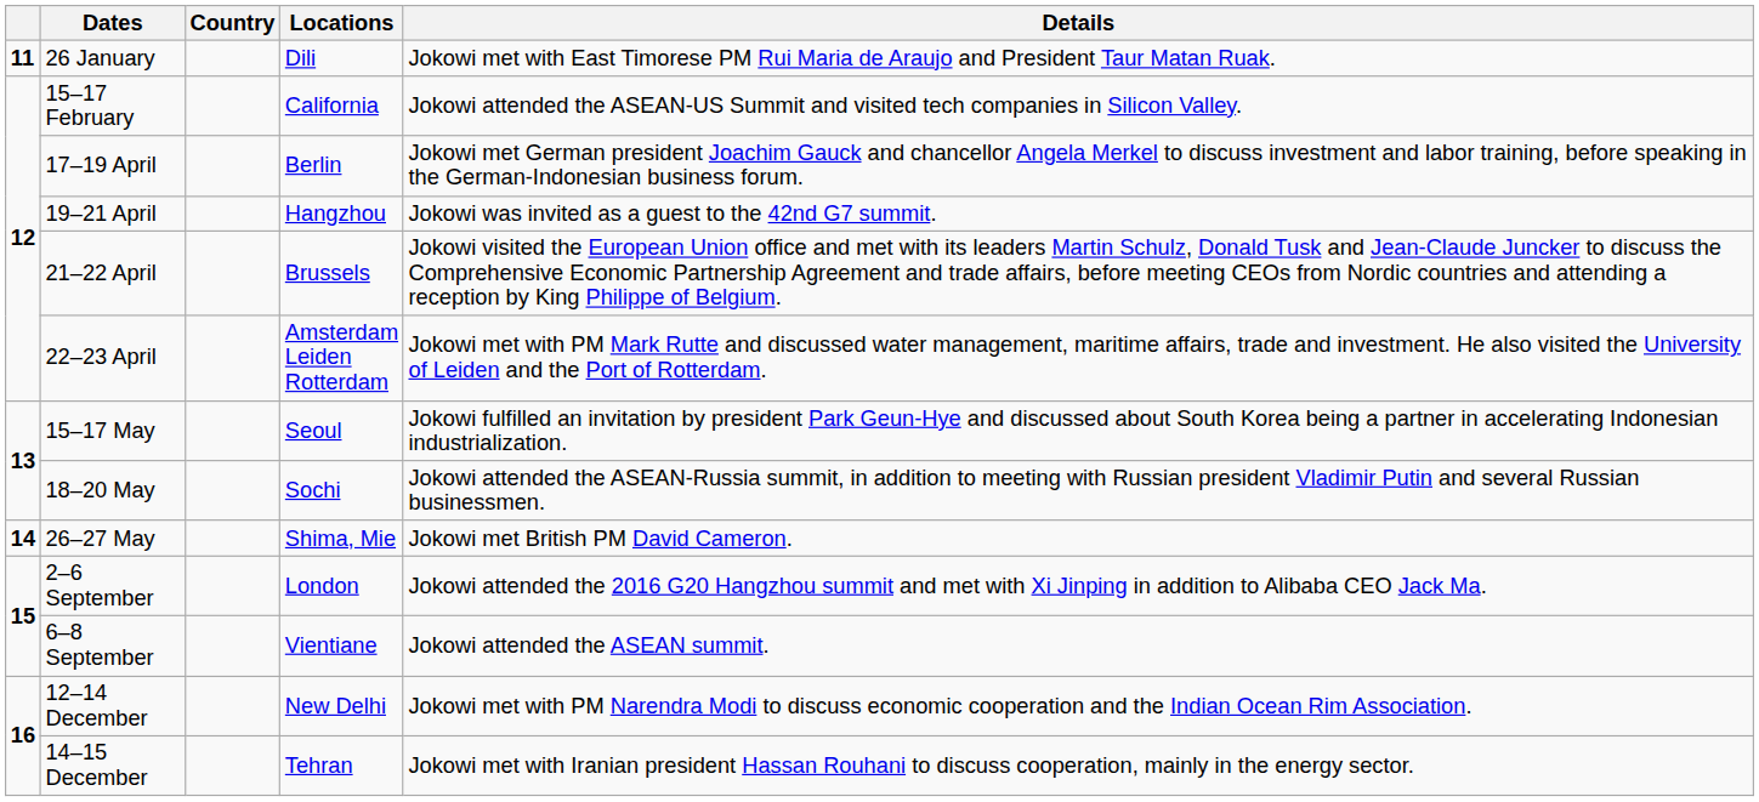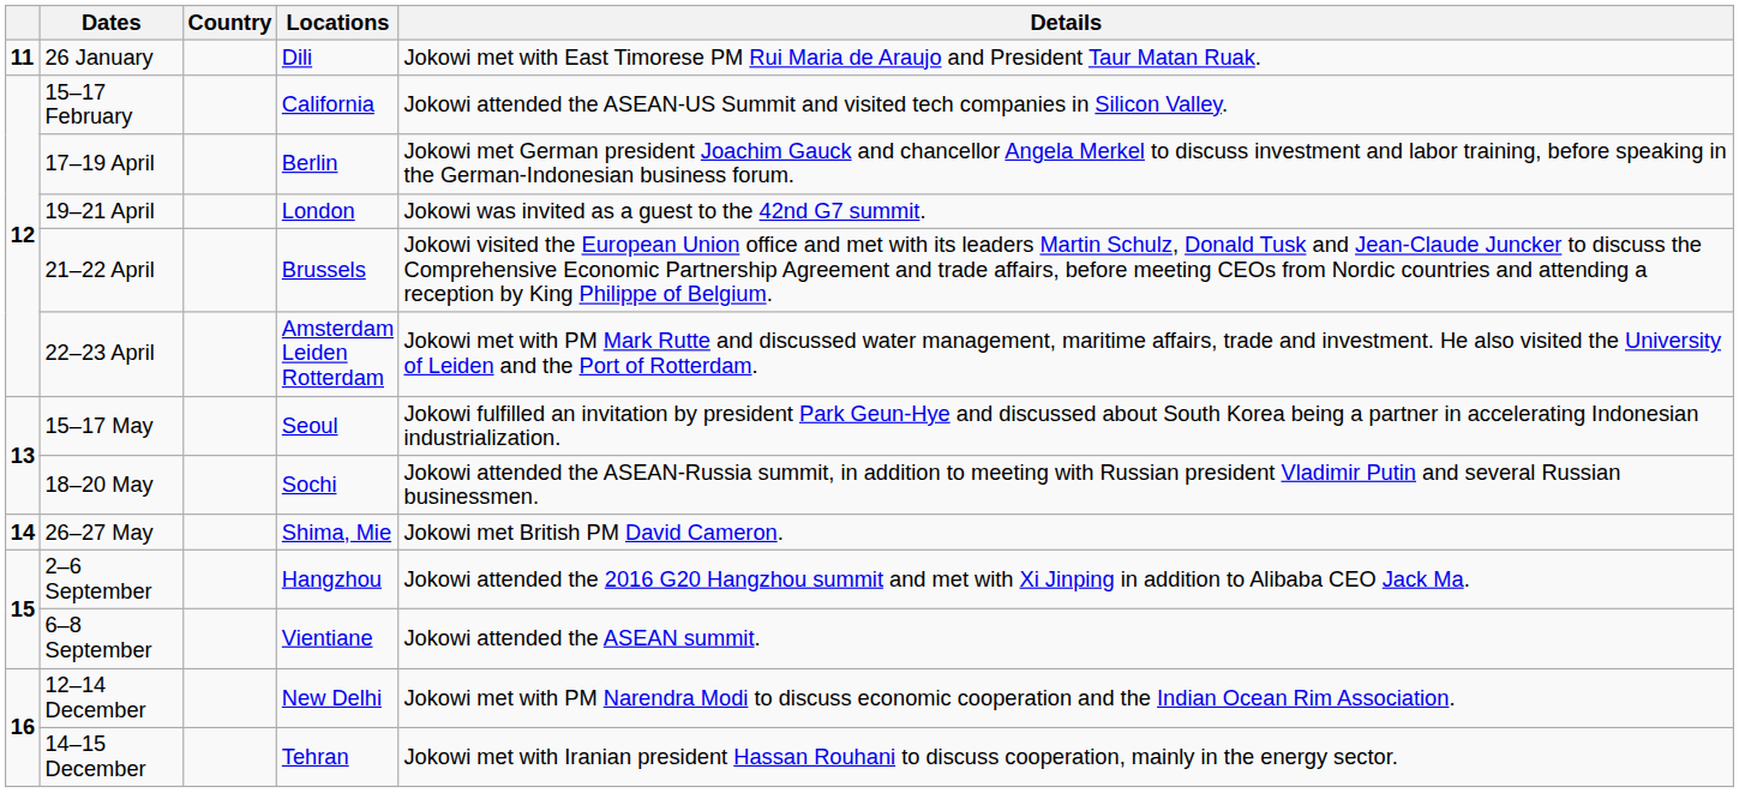 <table class="wikitable sortable" border="1" style="margin: 1em auto 1em auto">
 <tr>
 <th></th>
 <th>Dates</th>
 <th>Country</th>
 <th>Locations</th>
 <th>Details</th>
 </tr>
 <tr>
 <td><strong>11</strong></td>
 <td>26 January</td>
 <td></td>
 <td><a href='#'>Dili</a></td>
 <td>Jokowi met with East Timorese PM <a href='#'>Rui Maria de Araujo</a> and President <a href='#'>Taur Matan Ruak</a>.</td>
 </tr>
 <tr>
 <td rowspan=5><strong>12</strong></td>
 <td>15–17 February</td>
 <td></td>
 <td><a href='#'>California</a></td>
 <td>Jokowi attended the ASEAN-US Summit and visited tech companies in <a href='#'>Silicon Valley</a>.</td>
 </tr>
 <tr>
 <td>17–19 April</td>
 <td></td>
 <td><a href='#'>Berlin</a></td>
 <td>Jokowi met German president <a href='#'>Joachim Gauck</a> and chancellor <a href='#'>Angela Merkel</a> to discuss investment and labor training, before speaking in the German-Indonesian business forum.</td>
 </tr>
 <tr>
 <td>19–21 April</td>
 <td></td>
-<td><a href='#'>Hangzhou</a></td>
+<td><a href='#'>London</a></td>
 <td>Jokowi was invited as a guest to the <a href='#'>42nd G7 summit</a>.</td>
 </tr>
 <tr>
 <td>21–22 April</td>
 <td></td>
 <td><a href='#'>Brussels</a></td>
 <td>Jokowi visited the <a href='#'>European Union</a> office and met with its leaders <a href='#'>Martin Schulz</a>, <a href='#'>Donald Tusk</a> and <a href='#'>Jean-Claude Juncker</a> to discuss the Comprehensive Economic Partnership Agreement and trade affairs, before meeting CEOs from Nordic countries and attending a reception by King <a href='#'>Philippe of Belgium</a>.</td>
 </tr>
 <tr>
 <td>22–23 April</td>
 <td></td>
 <td><a href='#'>Amsterdam</a><br><a href='#'>Leiden</a><br><a href='#'>Rotterdam</a></td>
 <td>Jokowi met with PM <a href='#'>Mark Rutte</a> and discussed water management, maritime affairs, trade and investment. He also visited the <a href='#'>University of Leiden</a> and the <a href='#'>Port of Rotterdam</a>.</td>
 </tr>
 <tr>
 <td rowspan=2><strong>13</strong></td>
 <td>15–17 May</td>
 <td></td>
 <td><a href='#'>Seoul</a></td>
 <td>Jokowi fulfilled an invitation by president <a href='#'>Park Geun-Hye</a> and discussed about South Korea being a partner in accelerating Indonesian industrialization.</td>
 </tr>
 <tr>
 <td>18–20 May</td>
 <td></td>
 <td><a href='#'>Sochi</a></td>
 <td>Jokowi attended the ASEAN-Russia summit, in addition to meeting with Russian president <a href='#'>Vladimir Putin</a> and several Russian businessmen.</td>
 </tr>
 <tr>
 <td><strong>14</strong></td>
 <td>26–27 May</td>
 <td></td>
 <td><a href='#'>Shima, Mie</a></td>
 <td>Jokowi met British PM <a href='#'>David Cameron</a>.</td>
 </tr>
 <tr>
 <td rowspan=2><strong>15</strong></td>
 <td>2–6 September</td>
 <td></td>
-<td><a href='#'>London</a></td>
+<td><a href='#'>Hangzhou</a></td>
 <td>Jokowi attended the <a href='#'>2016 G20 Hangzhou summit</a> and met with <a href='#'>Xi Jinping</a> in addition to Alibaba CEO <a href='#'>Jack Ma</a>.</td>
 </tr>
 <tr>
 <td>6–8 September</td>
 <td></td>
 <td><a href='#'>Vientiane</a></td>
 <td>Jokowi attended the <a href='#'>ASEAN summit</a>.</td>
 </tr>
 <tr>
 <td rowspan=2><strong>16</strong></td>
 <td>12–14 December</td>
 <td></td>
 <td><a href='#'>New Delhi</a></td>
 <td>Jokowi met with PM <a href='#'>Narendra Modi</a> to discuss economic cooperation and the <a href='#'>Indian Ocean Rim Association</a>.</td>
 </tr>
 <tr>
 <td>14–15 December</td>
 <td></td>
 <td><a href='#'>Tehran</a></td>
 <td>Jokowi met with Iranian president <a href='#'>Hassan Rouhani</a> to discuss cooperation, mainly in the energy sector.</td>
 </tr>
 </table>
